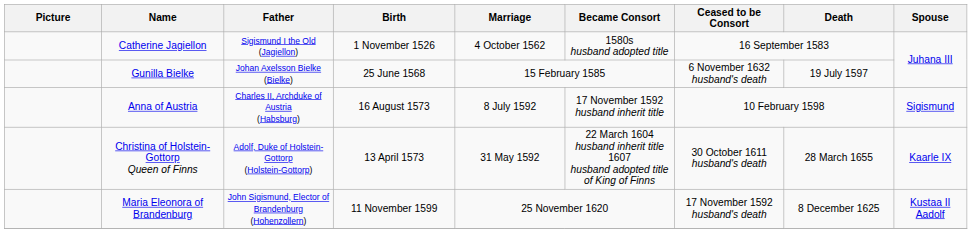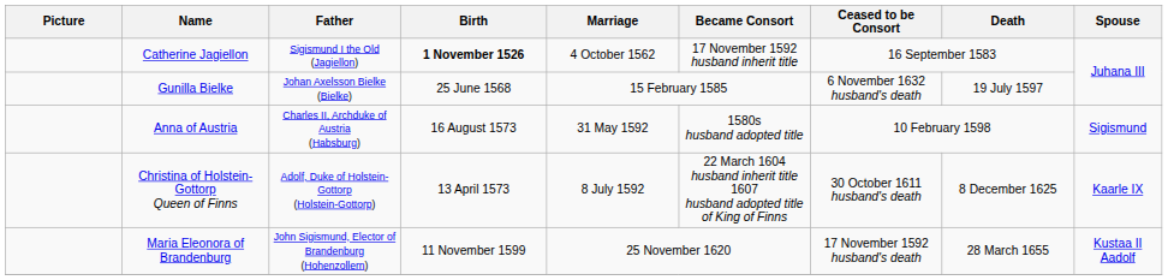 <table width=95% class="wikitable">
 <tr>
 <th width = "8%">Picture</th>
 <th width = "10%">Name</th>
 <th width = "9%">Father</th>
 <th width = "10%">Birth</th>
 <th width = "9%">Marriage</th>
 <th width = "9%">Became Consort</th>
 <th width = "9%">Ceased to be Consort</th>
 <th width = "9%">Death</th>
 <th width = "6%">Spouse</th>
 </tr>
 <tr>
 <td align="center"></td>
 <td align="center"><a href='#'>Catherine Jagiellon</a></td>
 <td align="center"><small><a href='#'>Sigismund I the Old</a><br>(<a href='#'>Jagiellon</a>)</small></td>
-<td align="center">1 November 1526</td>
+<td align="center"><strong>1 November 1526</strong></td>
 <td align="center">4 October 1562</td>
-<td align="center">1580s<br><em>husband adopted title</em></td>
+<td align="center">17 November 1592<br><em>husband inherit title</em></td>
 <td align="center" colspan="2">16 September 1583</td>
 <td align="center" rowspan="2"><a href='#'>Juhana III</a></td>
 </tr>
 <tr>
 <td align="center"></td>
 <td align="center"><a href='#'>Gunilla Bielke</a></td>
 <td align="center"><small><a href='#'>Johan Axelsson Bielke</a><br>(<a href='#'>Bielke</a>)</small></td>
 <td align="center">25 June 1568</td>
 <td align="center" colspan="2">15 February 1585</td>
 <td align="center">6 November 1632<br><em>husband's death</em></td>
 <td align="center">19 July 1597</td>
 </tr>
 <tr>
 <td align="center"></td>
 <td align="center"><a href='#'>Anna of Austria</a></td>
 <td align="center"><small><a href='#'>Charles II, Archduke of Austria</a><br>(<a href='#'>Habsburg</a>)</small></td>
 <td align="center">16 August 1573</td>
-<td align="center">8 July 1592</td>
-<td align="center">17 November 1592<br><em>husband inherit title</em></td>
+<td align="center">31 May 1592</td>
+<td align="center">1580s<br><em>husband adopted title</em></td>
 <td align="center" colspan="2">10 February 1598</td>
 <td align="center"><a href='#'>Sigismund</a></td>
 </tr>
 <tr>
 <td align="center"></td>
 <td align="center"><a href='#'>Christina of Holstein-Gottorp</a><br><em>Queen of Finns</em></td>
 <td align="center"><small><a href='#'>Adolf, Duke of Holstein-Gottorp</a><br>(<a href='#'>Holstein-Gottorp</a>)</small></td>
 <td align="center">13 April 1573</td>
-<td align="center">31 May 1592</td>
+<td align="center">8 July 1592</td>
 <td align="center">22 March 1604<br><em>husband inherit title</em><br>1607<br><em>husband adopted title of King of Finns</em></td>
 <td align="center">30 October 1611<br><em>husband's death</em></td>
-<td align="center">28 March 1655</td>
+<td align="center">8 December 1625</td>
 <td align="center"><a href='#'>Kaarle IX</a></td>
 </tr>
 <tr>
 <td align="center"></td>
 <td align="center"><a href='#'>Maria Eleonora of Brandenburg</a></td>
 <td align="center"><small><a href='#'>John Sigismund, Elector of Brandenburg</a><br>(<a href='#'>Hohenzollern</a>)</small></td>
 <td align="center">11 November 1599</td>
 <td align="center" colspan="2">25 November 1620</td>
 <td align="center">17 November 1592<br><em>husband's death</em></td>
-<td align="center">8 December 1625</td>
+<td align="center">28 March 1655</td>
 <td align="center"><a href='#'>Kustaa II Aadolf</a></td>
 </tr>
 <tr>
 </tr>
 </table>
